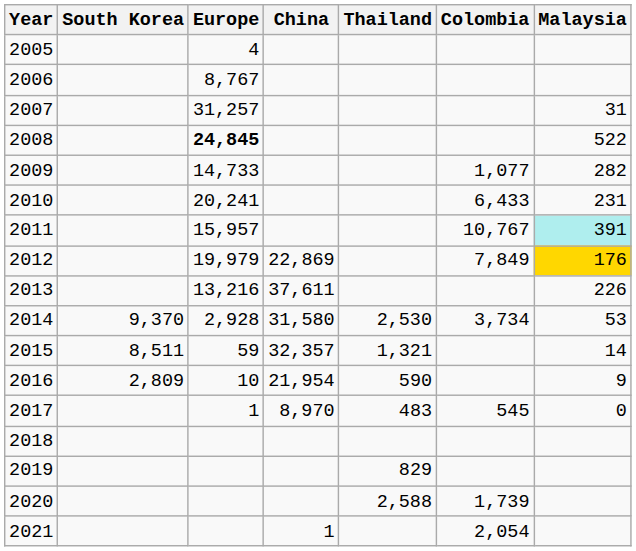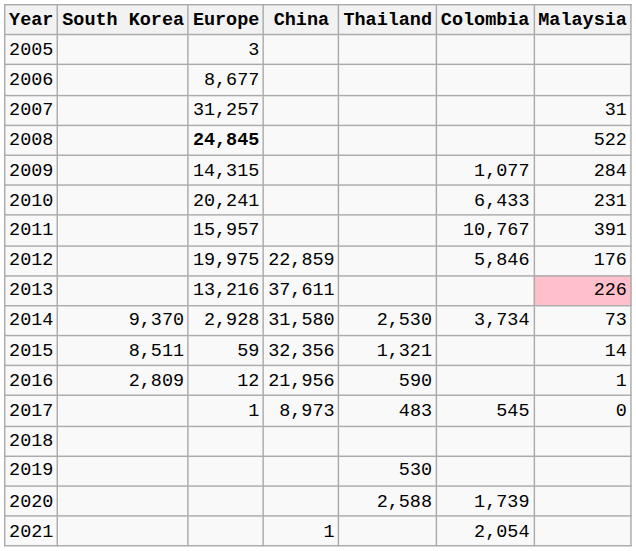 <table class=wikitable style="text-align: right;">
 <tr>
 <th>Year</th>
 <th>South Korea</th>
 <th>Europe</th>
 <th>China</th>
 <th>Thailand</th>
 <th>Colombia</th>
 <th>Malaysia</th>
 </tr>
 <tr>
 <td>2005</td>
 <td></td>
-<td>4</td>
+<td>3</td>
 <td></td>
 <td></td>
 <td></td>
 <td></td>
 </tr>
 <tr>
 <td>2006</td>
 <td></td>
-<td>8,767</td>
+<td>8,677</td>
 <td></td>
 <td></td>
 <td></td>
 <td></td>
 </tr>
 <tr>
 <td>2007</td>
 <td></td>
 <td>31,257</td>
 <td></td>
 <td></td>
 <td></td>
 <td>31</td>
 </tr>
 <tr>
 <td>2008</td>
 <td></td>
 <td><strong>24,845</strong></td>
 <td></td>
 <td></td>
 <td></td>
 <td>522</td>
 </tr>
 <tr>
 <td>2009</td>
 <td></td>
-<td>14,733</td>
+<td>14,315</td>
 <td></td>
 <td></td>
 <td>1,077</td>
-<td>282</td>
+<td>284</td>
 </tr>
 <tr>
 <td>2010</td>
 <td></td>
 <td>20,241</td>
 <td></td>
 <td></td>
 <td>6,433</td>
 <td>231</td>
 </tr>
 <tr>
 <td>2011</td>
 <td></td>
 <td>15,957</td>
 <td></td>
 <td></td>
 <td>10,767</td>
-<td style="background: paleturquoise;">391</td>
+<td>391</td>
 </tr>
 <tr>
 <td>2012</td>
 <td></td>
-<td>19,979</td>
-<td>22,869</td>
+<td>19,975</td>
+<td>22,859</td>
 <td></td>
-<td>7,849</td>
-<td style="background: gold;">176</td>
+<td>5,846</td>
+<td>176</td>
 </tr>
 <tr>
 <td>2013</td>
 <td></td>
 <td>13,216</td>
 <td>37,611</td>
 <td></td>
 <td></td>
-<td>226</td>
+<td style="background: pink;">226</td>
 </tr>
 <tr>
 <td>2014</td>
 <td>9,370</td>
 <td>2,928</td>
 <td>31,580</td>
 <td>2,530</td>
 <td>3,734</td>
-<td>53</td>
+<td>73</td>
 </tr>
 <tr>
 <td>2015</td>
 <td>8,511</td>
 <td>59</td>
-<td>32,357</td>
+<td>32,356</td>
 <td>1,321</td>
 <td></td>
 <td>14</td>
 </tr>
 <tr>
 <td>2016</td>
 <td>2,809</td>
-<td>10</td>
-<td>21,954</td>
+<td>12</td>
+<td>21,956</td>
 <td>590</td>
 <td></td>
-<td>9</td>
+<td>1</td>
 </tr>
 <tr>
 <td>2017</td>
 <td></td>
 <td>1</td>
-<td>8,970</td>
+<td>8,973</td>
 <td>483</td>
 <td>545</td>
 <td>0</td>
 </tr>
 <tr>
 <td>2018</td>
 <td></td>
 <td></td>
 <td></td>
 <td></td>
 <td></td>
 <td></td>
 </tr>
 <tr>
 <td>2019</td>
 <td></td>
 <td></td>
 <td></td>
-<td>829</td>
+<td>530</td>
 <td></td>
 <td></td>
 </tr>
 <tr>
 <td>2020</td>
 <td></td>
 <td></td>
 <td></td>
 <td>2,588</td>
 <td>1,739</td>
 <td></td>
 </tr>
 <tr>
 <td>2021</td>
 <td></td>
 <td></td>
 <td>1</td>
 <td></td>
 <td>2,054</td>
 <td></td>
 </tr>
 </table>
